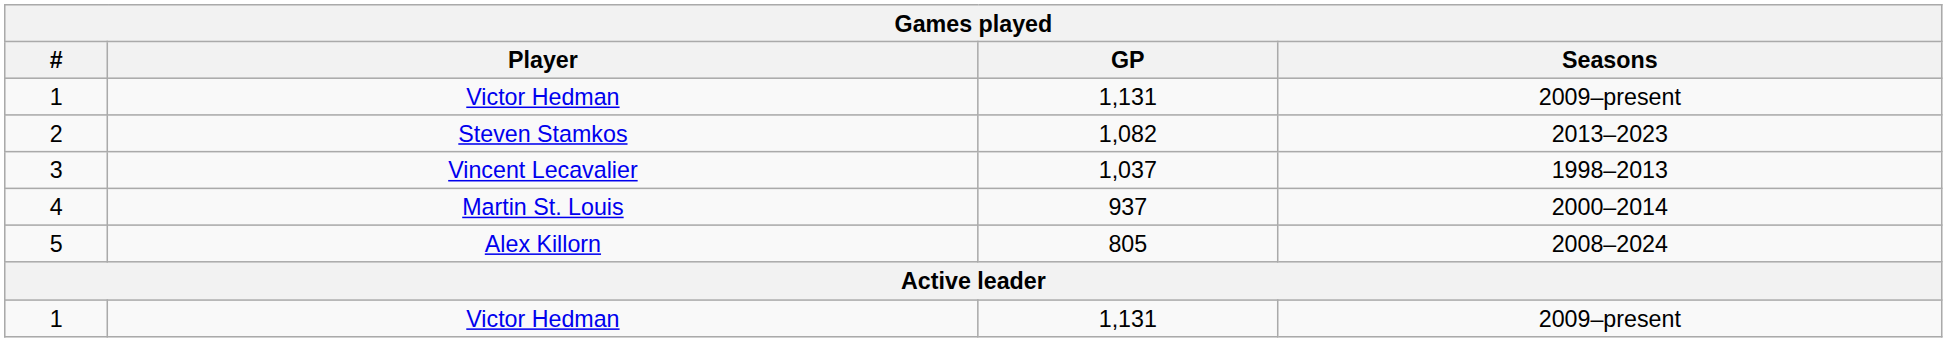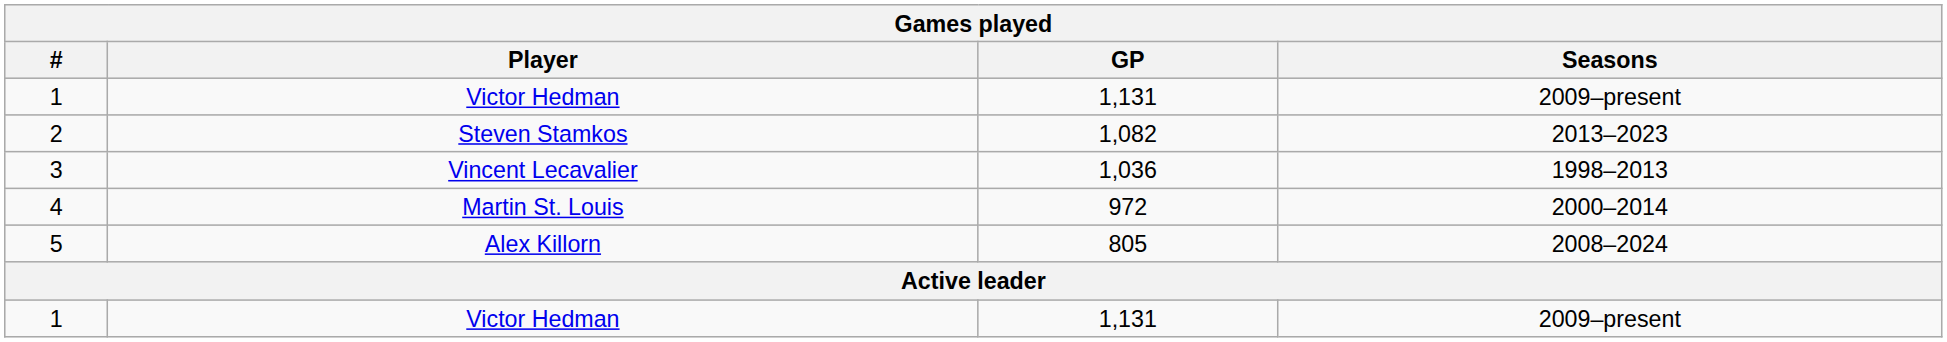 <table class="wikitable" style="text-align: center; font-size: 95%" width="80%">
 <tr>
 <th colspan="4">Games played</th>
 </tr>
 <tr>
 <th>#</th>
 <th>Player</th>
 <th>GP</th>
 <th>Seasons</th>
 </tr>
 <tr>
 <td>1</td>
 <td><a href='#'>Victor Hedman</a></td>
 <td>1,131</td>
 <td>2009–present</td>
 </tr>
 <tr>
 <td>2</td>
 <td><a href='#'>Steven Stamkos</a></td>
 <td>1,082</td>
 <td>2013–2023</td>
 </tr>
 <tr>
 <td>3</td>
 <td><a href='#'>Vincent Lecavalier</a></td>
-<td>1,037</td>
+<td>1,036</td>
 <td>1998–2013</td>
 </tr>
 <tr>
 <td>4</td>
 <td><a href='#'>Martin St. Louis</a></td>
-<td>937</td>
+<td>972</td>
 <td>2000–2014</td>
 </tr>
 <tr>
 <td>5</td>
 <td><a href='#'>Alex Killorn</a></td>
 <td>805</td>
 <td>2008–2024</td>
 </tr>
 <tr>
 <th colspan="4">Active leader</th>
 </tr>
 <tr>
 <td>1</td>
 <td><a href='#'>Victor Hedman</a></td>
 <td>1,131</td>
 <td>2009–present</td>
 </tr>
 </table>
